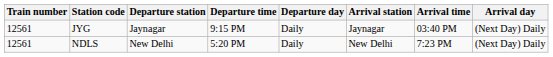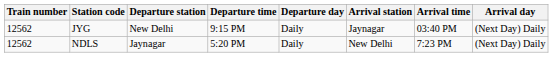 <table class="wikitable">
 <tr>
 <th>Train number</th>
 <th>Station code</th>
 <th>Departure station</th>
 <th>Departure time</th>
 <th>Departure day</th>
 <th>Arrival station</th>
 <th>Arrival time</th>
 <th>Arrival day</th>
 </tr>
 <tr>
-<td>12561</td>
+<td>12562</td>
 <td>JYG</td>
-<td>Jaynagar</td>
+<td>New Delhi</td>
 <td>9:15 PM</td>
 <td>Daily</td>
 <td>Jaynagar</td>
 <td>03:40 PM</td>
 <td>(Next Day) Daily</td>
 </tr>
 <tr>
-<td>12561</td>
+<td>12562</td>
 <td>NDLS</td>
-<td>New Delhi</td>
+<td>Jaynagar</td>
 <td>5:20 PM</td>
 <td>Daily</td>
 <td>New Delhi</td>
 <td>7:23 PM</td>
 <td>(Next Day) Daily</td>
 </tr>
 </table>
